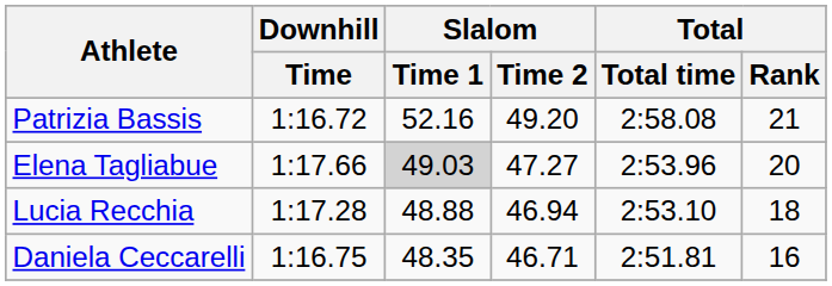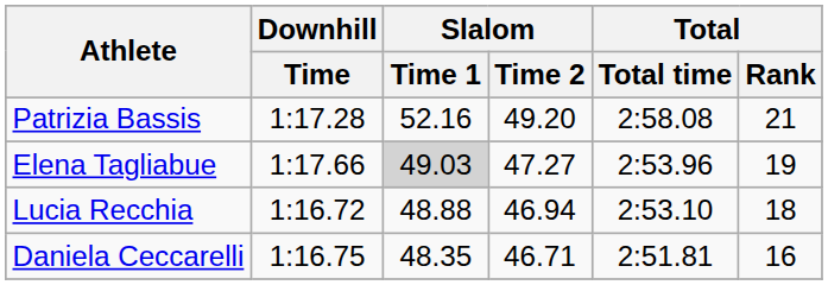 <table class="wikitable" style="font-size:90%">
 <tr>
 <th rowspan="2">Athlete</th>
 <th>Downhill</th>
 <th colspan="2">Slalom</th>
 <th colspan="2">Total</th>
 </tr>
 <tr>
 <th>Time</th>
 <th>Time 1</th>
 <th>Time 2</th>
 <th>Total time</th>
 <th>Rank</th>
 </tr>
 <tr>
 <td><a href='#'>Patrizia Bassis</a></td>
-<td align="center">1:16.72</td>
+<td align="center">1:17.28</td>
 <td align="center">52.16</td>
 <td align="center">49.20</td>
 <td align="center">2:58.08</td>
 <td align="center">21</td>
 </tr>
 <tr>
 <td><a href='#'>Elena Tagliabue</a></td>
 <td align="center">1:17.66</td>
 <td align="center" style="background: lightgrey;">49.03</td>
 <td align="center">47.27</td>
 <td align="center">2:53.96</td>
-<td align="center">20</td>
+<td align="center">19</td>
 </tr>
 <tr>
 <td><a href='#'>Lucia Recchia</a></td>
-<td align="center">1:17.28</td>
+<td align="center">1:16.72</td>
 <td align="center">48.88</td>
 <td align="center">46.94</td>
 <td align="center">2:53.10</td>
 <td align="center">18</td>
 </tr>
 <tr>
 <td><a href='#'>Daniela Ceccarelli</a></td>
 <td align="center">1:16.75</td>
 <td align="center">48.35</td>
 <td align="center">46.71</td>
 <td align="center">2:51.81</td>
 <td align="center">16</td>
 </tr>
 </table>
